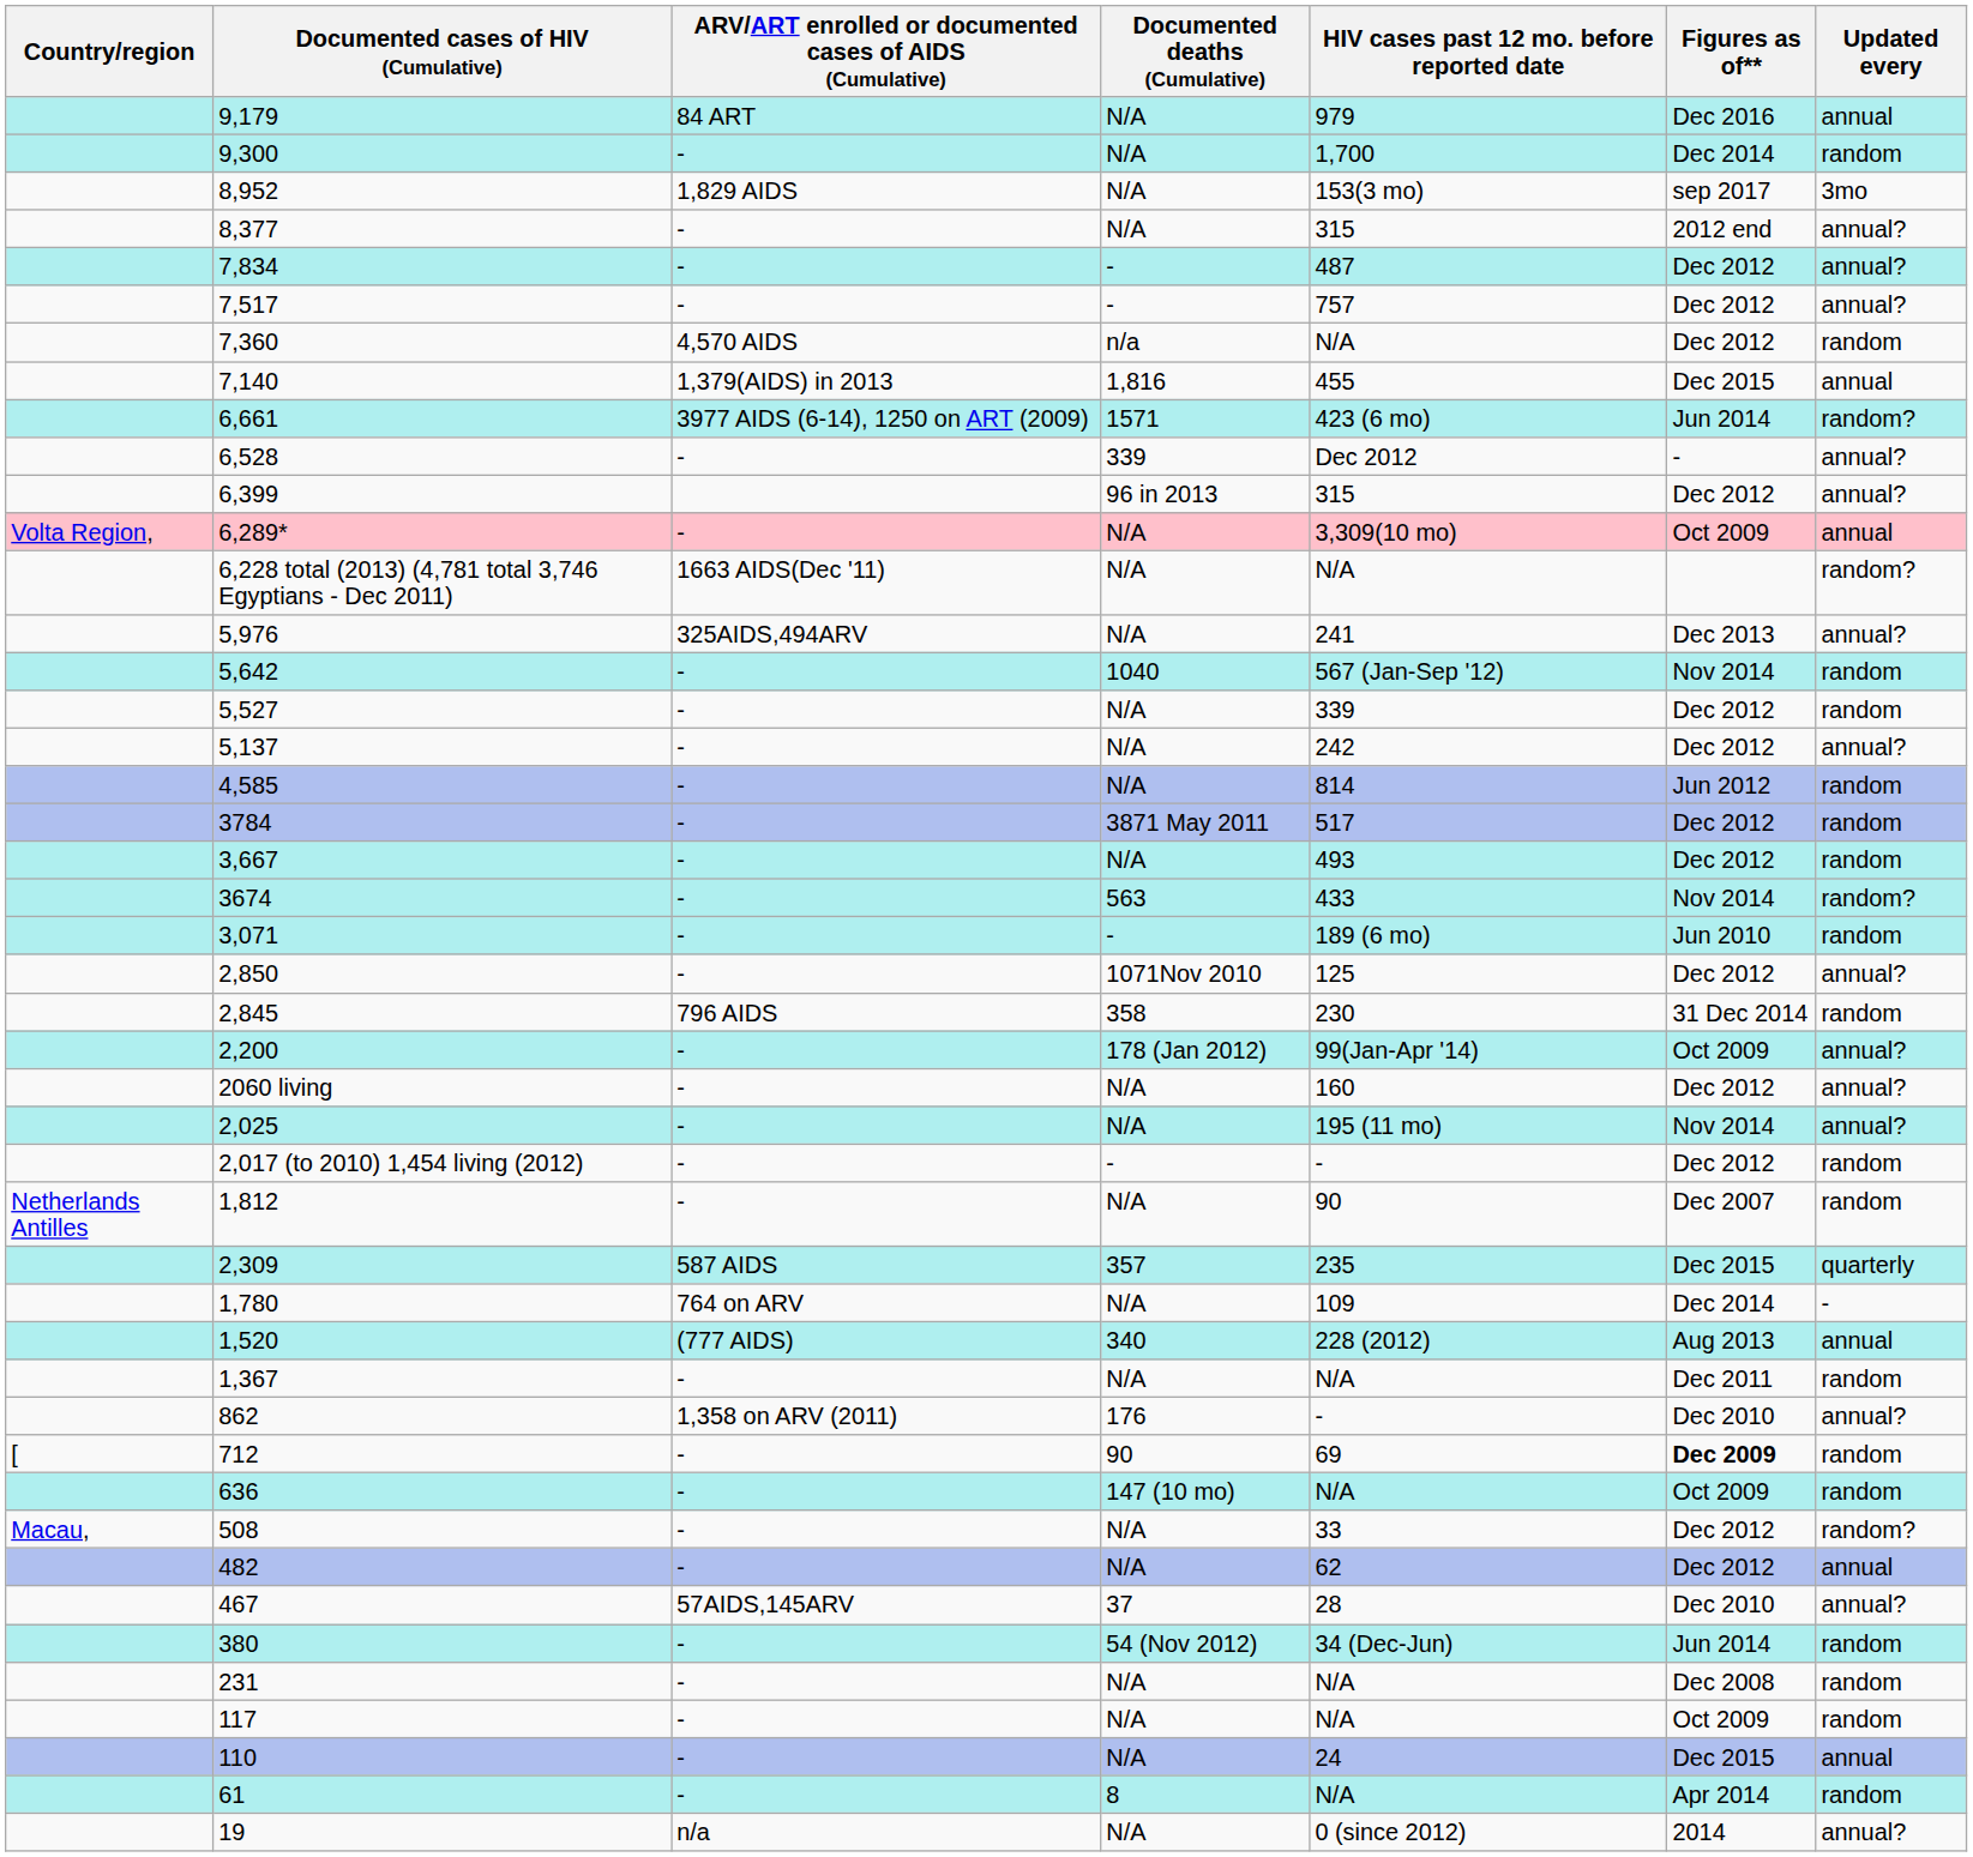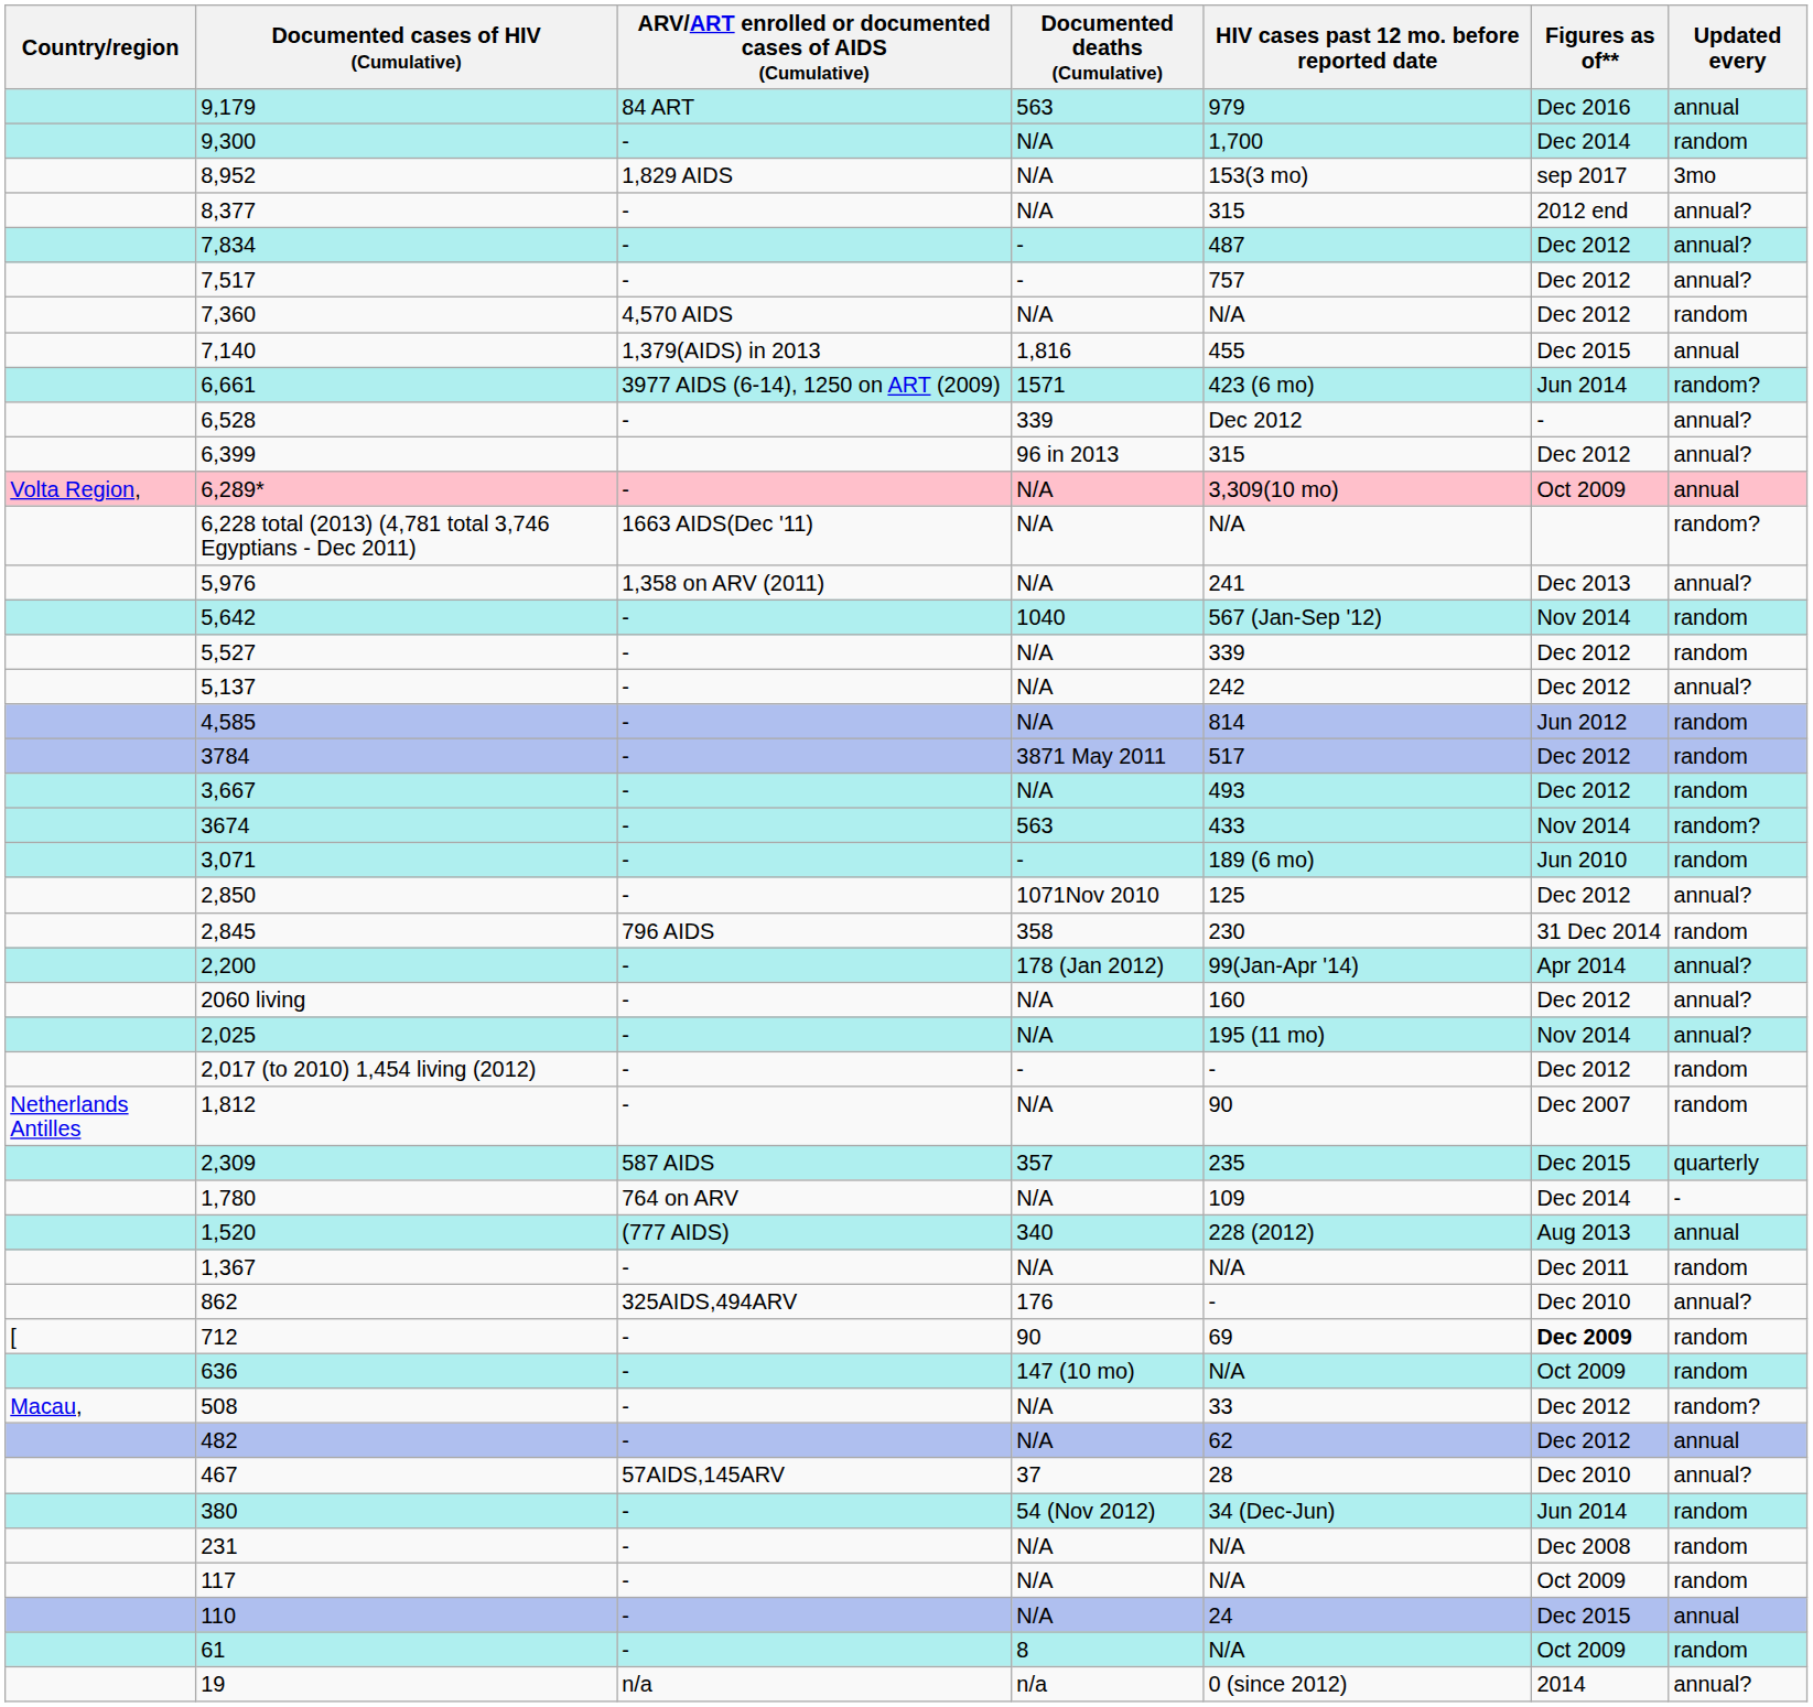 <table class="wikitable" style="font-size:95%">
 <tr>
 <th>Country/region</th>
 <th>Documented cases of HIV<br><small>(Cumulative)</small></th>
 <th>ARV/<a href='#'>ART</a> enrolled or documented cases of AIDS<br><small>(Cumulative)</small></th>
 <th>Documented deaths<br><small>(Cumulative)</small></th>
 <th>HIV cases past 12 mo. before reported date</th>
 <th>Figures as of**</th>
 <th>Updated every</th>
 </tr>
 <tr bgcolor="#AFEFEF">
 <td></td>
 <td>9,179</td>
 <td>84 ART</td>
-<td>N/A</td>
+<td>563</td>
 <td>979</td>
 <td>Dec 2016</td>
 <td>annual</td>
 </tr>
 <tr bgcolor="#AFEFEF">
 <td></td>
 <td>9,300</td>
 <td>-</td>
 <td>N/A</td>
 <td>1,700</td>
 <td>Dec 2014</td>
 <td>random</td>
 </tr>
 <tr valign=top>
 <td></td>
 <td>8,952</td>
 <td>1,829 AIDS</td>
 <td>N/A</td>
 <td>153(3 mo)</td>
 <td>sep 2017</td>
 <td>3mo</td>
 </tr>
 <tr valign=top>
 <td></td>
 <td>8,377</td>
 <td>-</td>
 <td>N/A</td>
 <td>315</td>
 <td>2012 end</td>
 <td>annual?</td>
 </tr>
 <tr bgcolor="#AFEFEF">
 <td></td>
 <td>7,834</td>
 <td>-</td>
 <td>-</td>
 <td>487</td>
 <td>Dec 2012</td>
 <td>annual?</td>
 </tr>
 <tr valign=top>
 <td></td>
 <td>7,517</td>
 <td>-</td>
 <td>-</td>
 <td>757</td>
 <td>Dec 2012</td>
 <td>annual?</td>
 </tr>
 <tr valign=top>
 <td></td>
 <td>7,360</td>
 <td>4,570 AIDS</td>
-<td>n/a</td>
+<td>N/A</td>
 <td>N/A</td>
 <td>Dec 2012</td>
 <td>random</td>
 </tr>
 <tr valign=top>
 <td></td>
 <td>7,140</td>
 <td>1,379(AIDS) in 2013</td>
 <td>1,816</td>
 <td>455</td>
 <td>Dec 2015</td>
 <td>annual</td>
 </tr>
 <tr bgcolor="#AFEFEF">
 <td></td>
 <td>6,661</td>
 <td>3977 AIDS (6-14), 1250 on <a href='#'>ART</a> (2009)</td>
 <td>1571</td>
 <td>423 (6 mo)</td>
 <td>Jun 2014</td>
 <td>random?</td>
 </tr>
 <tr valign=top>
 <td></td>
 <td>6,528</td>
 <td>-</td>
 <td>339</td>
 <td>Dec 2012</td>
 <td>-</td>
 <td>annual?</td>
 </tr>
 <tr valign=top>
 <td></td>
 <td>6,399</td>
 <td></td>
 <td>96 in 2013</td>
 <td>315</td>
 <td>Dec 2012</td>
 <td>annual?</td>
 </tr>
 <tr bgcolor="pink">
 <td><a href='#'>Volta Region</a>, </td>
 <td>6,289*</td>
 <td>-</td>
 <td>N/A</td>
 <td>3,309(10 mo)</td>
 <td>Oct 2009</td>
 <td>annual</td>
 </tr>
 <tr valign=top>
 <td></td>
 <td>6,228 total (2013) (4,781 total 3,746 Egyptians - Dec 2011)</td>
 <td>1663 AIDS(Dec '11)</td>
 <td>N/A</td>
 <td>N/A</td>
 <td></td>
 <td>random?</td>
 </tr>
 <tr valign=top>
 <td></td>
 <td>5,976</td>
-<td>325AIDS,494ARV</td>
+<td>1,358 on ARV (2011)</td>
 <td>N/A</td>
 <td>241</td>
 <td>Dec 2013</td>
 <td>annual?</td>
 </tr>
 <tr bgcolor="#AFEFEF">
 <td></td>
 <td>5,642</td>
 <td>-</td>
 <td>1040</td>
 <td>567 (Jan-Sep '12)</td>
 <td>Nov 2014</td>
 <td>random</td>
 </tr>
 <tr valign=top>
 <td></td>
 <td>5,527</td>
 <td>-</td>
 <td>N/A</td>
 <td>339</td>
 <td>Dec 2012</td>
 <td>random</td>
 </tr>
 <tr valign=top>
 <td></td>
 <td>5,137</td>
 <td>-</td>
 <td>N/A</td>
 <td>242</td>
 <td>Dec 2012</td>
 <td>annual?</td>
 </tr>
 <tr bgcolor="#AFBFEF">
 <td></td>
 <td>4,585</td>
 <td>-</td>
 <td>N/A</td>
 <td>814</td>
 <td>Jun 2012</td>
 <td>random</td>
 </tr>
 <tr bgcolor="#AFBFEF">
 <td></td>
 <td>3784</td>
 <td>-</td>
 <td>3871 May 2011</td>
 <td>517</td>
 <td>Dec 2012</td>
 <td>random</td>
 </tr>
 <tr bgcolor="#AFEFEF">
 <td></td>
 <td>3,667</td>
 <td>-</td>
 <td>N/A</td>
 <td>493</td>
 <td>Dec 2012</td>
 <td>random</td>
 </tr>
 <tr bgcolor="#AFEFEF">
 <td></td>
 <td>3674</td>
 <td>-</td>
 <td>563</td>
 <td>433</td>
 <td>Nov 2014</td>
 <td>random?</td>
 </tr>
 <tr bgcolor="#AFEFEF">
 <td></td>
 <td>3,071</td>
 <td>-</td>
 <td>-</td>
 <td>189 (6 mo)</td>
 <td>Jun 2010</td>
 <td>random</td>
 </tr>
 <tr valign=top>
 <td></td>
 <td>2,850</td>
 <td>-</td>
 <td>1071Nov 2010</td>
 <td>125</td>
 <td>Dec 2012</td>
 <td>annual?</td>
 </tr>
 <tr valign=top>
 <td></td>
 <td>2,845</td>
 <td>796 AIDS</td>
 <td>358</td>
 <td>230</td>
 <td>31 Dec 2014</td>
 <td>random</td>
 </tr>
 <tr bgcolor="#AFEFEF">
 <td></td>
 <td>2,200</td>
 <td>-</td>
 <td>178 (Jan 2012)</td>
 <td>99(Jan-Apr '14)</td>
-<td>Oct 2009</td>
+<td>Apr 2014</td>
 <td>annual?</td>
 </tr>
 <tr valign=top>
 <td></td>
 <td>2060 living</td>
 <td>-</td>
 <td>N/A</td>
 <td>160</td>
 <td>Dec 2012</td>
 <td>annual?</td>
 </tr>
 <tr bgcolor="#AFEFEF">
 <td></td>
 <td>2,025</td>
 <td>-</td>
 <td>N/A</td>
 <td>195 (11 mo)</td>
 <td>Nov 2014</td>
 <td>annual?</td>
 </tr>
 <tr valign=top>
 <td></td>
 <td>2,017 (to 2010) 1,454 living (2012)</td>
 <td>-</td>
 <td>-</td>
 <td>-</td>
 <td>Dec 2012</td>
 <td>random</td>
 </tr>
 <tr valign=top>
 <td><a href='#'>Netherlands Antilles</a></td>
 <td>1,812</td>
 <td>-</td>
 <td>N/A</td>
 <td>90</td>
 <td>Dec 2007</td>
 <td>random</td>
 </tr>
 <tr bgcolor="#AFEFEF">
 <td></td>
 <td>2,309</td>
 <td>587 AIDS</td>
 <td>357</td>
 <td>235</td>
 <td>Dec 2015</td>
 <td>quarterly</td>
 </tr>
 <tr valign=top>
 <td></td>
 <td>1,780</td>
 <td>764 on ARV</td>
 <td>N/A</td>
 <td>109</td>
 <td>Dec 2014</td>
 <td random>-</td>
 </tr>
 <tr bgcolor="#AFEFEF">
 <td></td>
 <td>1,520</td>
 <td>(777 AIDS)</td>
 <td>340</td>
 <td>228 (2012)</td>
 <td>Aug 2013</td>
 <td>annual</td>
 </tr>
 <tr valign=top>
 <td></td>
 <td>1,367</td>
 <td>-</td>
 <td>N/A</td>
 <td>N/A</td>
 <td>Dec 2011</td>
 <td>random</td>
 </tr>
 <tr valign=top>
 <td></td>
 <td>862</td>
-<td>1,358 on ARV (2011)</td>
+<td>325AIDS,494ARV</td>
 <td>176</td>
 <td>-</td>
 <td>Dec 2010</td>
 <td>annual?</td>
 </tr>
 <tr valign=top>
 <td>[</td>
 <td>712</td>
 <td>-</td>
 <td>90</td>
 <td>69</td>
 <td><strong>Dec 2009</strong></td>
 <td>random</td>
 </tr>
 <tr bgcolor="#AFEFEF">
 <td></td>
 <td>636</td>
 <td>-</td>
 <td>147 (10 mo)</td>
 <td>N/A</td>
 <td>Oct 2009</td>
 <td>random</td>
 </tr>
 <tr valign=top>
 <td><a href='#'>Macau</a>, </td>
 <td>508</td>
 <td>-</td>
 <td>N/A</td>
 <td>33</td>
 <td>Dec 2012</td>
 <td>random?</td>
 </tr>
 <tr bgcolor="#AFBFEF">
 <td></td>
 <td>482</td>
 <td>-</td>
 <td>N/A</td>
 <td>62</td>
 <td>Dec 2012</td>
 <td>annual</td>
 </tr>
 <tr valign=top>
 <td></td>
 <td>467</td>
 <td>57AIDS,145ARV</td>
 <td>37</td>
 <td>28</td>
 <td>Dec 2010</td>
 <td>annual?</td>
 </tr>
 <tr bgcolor="#AFEFEF">
 <td></td>
 <td>380</td>
 <td>-</td>
 <td>54 (Nov 2012)</td>
 <td>34 (Dec-Jun)</td>
 <td>Jun 2014</td>
 <td>random</td>
 </tr>
 <tr valign=top>
 <td></td>
 <td>231</td>
 <td>-</td>
 <td>N/A</td>
 <td>N/A</td>
 <td>Dec 2008</td>
 <td>random</td>
 </tr>
 <tr valign=top>
 <td></td>
 <td>117</td>
 <td>-</td>
 <td>N/A</td>
 <td>N/A</td>
 <td>Oct 2009</td>
 <td>random</td>
 </tr>
 <tr bgcolor="#AFBFEF">
 <td></td>
 <td>110</td>
 <td>-</td>
 <td>N/A</td>
 <td>24</td>
 <td>Dec 2015</td>
 <td>annual</td>
 </tr>
 <tr bgcolor="#AFEFEF">
 <td></td>
 <td>61</td>
 <td>-</td>
 <td>8</td>
 <td>N/A</td>
-<td>Apr 2014</td>
+<td>Oct 2009</td>
 <td>random</td>
 </tr>
 <tr valign=top>
 <td></td>
 <td>19</td>
 <td>n/a</td>
-<td>N/A</td>
+<td>n/a</td>
 <td>0 (since 2012)</td>
 <td>2014</td>
 <td>annual?</td>
 </tr>
 </table>
